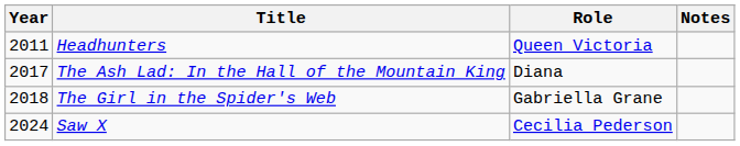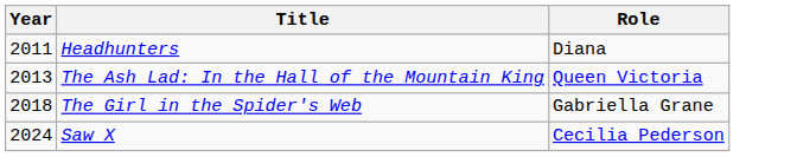 <table class="wikitable plainrowheaders sortable">
 <tr>
 <th scope="col">Year</th>
 <th scope="col">Title</th>
 <th scope="col">Role</th>
-<th scope="col" class="unsortable">Notes</th>
 </tr>
 <tr>
 <td>2011</td>
 <td><em><a href='#'>Headhunters</a></em></td>
-<td><a href='#'>Queen Victoria</a></td>
-<td></td>
+<td>Diana</td>
 </tr>
 <tr>
-<td>2017</td>
+<td>2013</td>
 <td><em><a href='#'>The Ash Lad: In the Hall of the Mountain King</a></em></td>
-<td>Diana</td>
-<td></td>
+<td><a href='#'>Queen Victoria</a></td>
 </tr>
 <tr>
 <td>2018</td>
 <td><em><a href='#'>The Girl in the Spider's Web</a></em></td>
 <td>Gabriella Grane</td>
-<td></td>
 </tr>
 <tr>
 <td>2024</td>
 <td><em><a href='#'>Saw X</a></em></td>
 <td><a href='#'>Cecilia Pederson</a></td>
-<td></td>
 </tr>
 </table>
